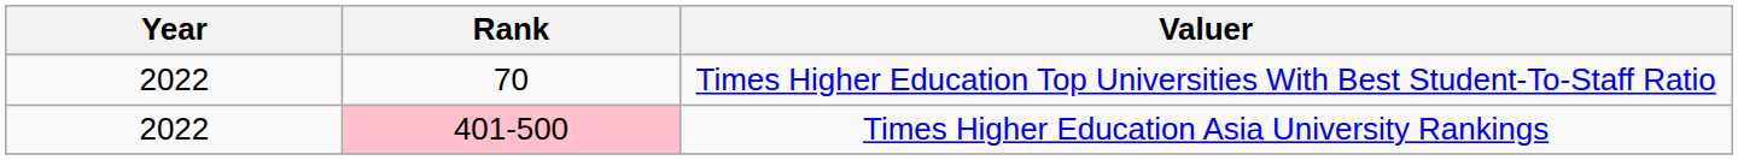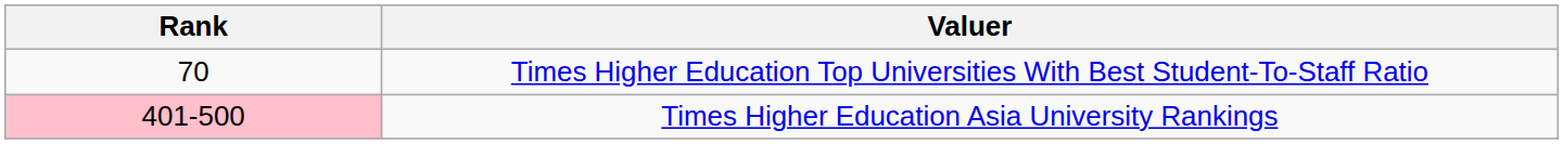 <table class="wikitable sortable mw-collapsible" width="100%">
 <tr>
-<th width="8%">Year</th>
 <th width="8%">Rank</th>
 <th width="25%">Valuer</th>
 </tr>
 <tr>
-<td align="center">2022</td>
 <td align="center">70</td>
 <td align="center"><a href='#'>Times Higher Education Top Universities With Best Student-To-Staff Ratio</a></td>
 </tr>
 <tr>
-<td align="center">2022</td>
 <td align="center" style="background: pink;">401-500</td>
 <td align="center"><a href='#'>Times Higher Education Asia University Rankings</a></td>
 </tr>
 </table>
